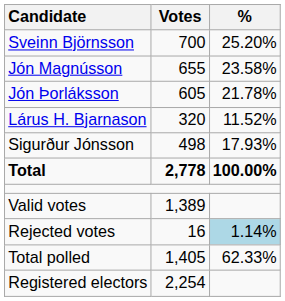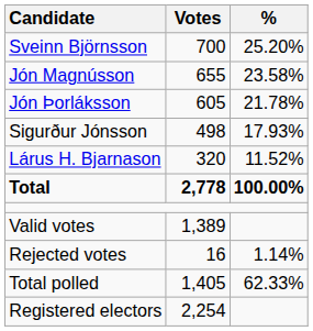 <table class="wikitable" border="1" style="text-align:right;">
 <tr>
 <th style="text-align:left;" valign=bottom>Candidate</th>
 <th align=center valign=bottom width="50">Votes</th>
 <th align=center valign=bottom width="50">%</th>
 </tr>
 <tr>
 <td align=left><a href='#'>Sveinn Björnsson</a></td>
 <td>700</td>
 <td>25.20%</td>
 </tr>
 <tr>
 <td align=left><a href='#'>Jón Magnússon</a></td>
 <td>655</td>
 <td>23.58%</td>
 </tr>
 <tr>
 <td align=left><a href='#'>Jón Þorláksson</a></td>
 <td>605</td>
 <td>21.78%</td>
 </tr>
 <tr>
+<td align=left>Sigurður Jónsson</td>
+<td>498</td>
+<td>17.93%</td>
+</tr>
+<tr>
 <td align=left><a href='#'>Lárus H. Bjarnason</a></td>
 <td>320</td>
 <td>11.52%</td>
-</tr>
-<tr>
-<td align=left>Sigurður Jónsson</td>
-<td>498</td>
-<td>17.93%</td>
 </tr>
 <tr style="font-weight:bold">
 <td align=left>Total</td>
 <td>2,778</td>
 <td>100.00%</td>
 </tr>
 <tr>
 <td colspan=3 height="2"></td>
 </tr>
 <tr>
 <td align=left>Valid votes</td>
 <td>1,389</td>
 <td></td>
 </tr>
 <tr>
 <td align=left>Rejected votes</td>
 <td>16</td>
-<td style="background: lightblue;">1.14%</td>
+<td>1.14%</td>
 </tr>
 <tr>
 <td align=left>Total polled</td>
 <td>1,405</td>
 <td>62.33%</td>
 </tr>
 <tr>
 <td align=left>Registered electors</td>
 <td>2,254</td>
 <td></td>
 </tr>
 </table>
